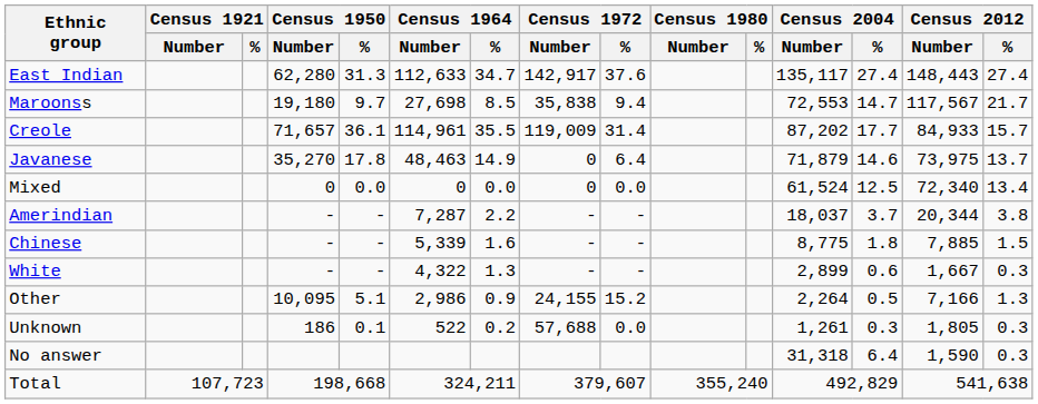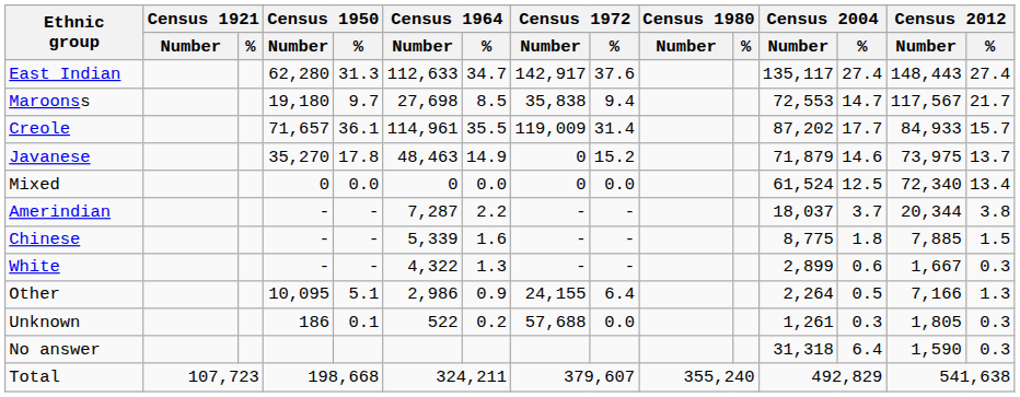 <table class="wikitable" style="text-align: right;">
 <tr bgcolor="#e0e0e0">
 <th width="100pt" rowspan="2">Ethnic<br>group</th>
 <th colspan="2">Census 1921</th>
 <th colspan="2">Census 1950</th>
 <th colspan="2">Census 1964</th>
 <th colspan="2">Census 1972</th>
 <th colspan="2">Census 1980</th>
 <th colspan="2">Census 2004</th>
 <th colspan="2">Census 2012</th>
 </tr>
 <tr bgcolor="#e0e0e0">
 <th>Number</th>
 <th>%</th>
 <th>Number</th>
 <th>%</th>
 <th>Number</th>
 <th>%</th>
 <th>Number</th>
 <th>%</th>
 <th>Number</th>
 <th>%</th>
 <th>Number</th>
 <th>%</th>
 <th>Number</th>
 <th>%</th>
 </tr>
 <tr>
 <td align=left><a href='#'>East Indian</a></td>
 <td></td>
 <td></td>
 <td>62,280</td>
 <td>31.3</td>
 <td>112,633</td>
 <td>34.7</td>
 <td>142,917</td>
 <td>37.6</td>
 <td></td>
 <td></td>
 <td>135,117</td>
 <td>27.4</td>
 <td>148,443</td>
 <td>27.4</td>
 </tr>
 <tr>
 <td align=left><a href='#'>Maroons</a>s</td>
 <td></td>
 <td></td>
 <td>19,180</td>
 <td>9.7</td>
 <td>27,698</td>
 <td>8.5</td>
 <td>35,838</td>
 <td>9.4</td>
 <td></td>
 <td></td>
 <td>72,553</td>
 <td>14.7</td>
 <td>117,567</td>
 <td>21.7</td>
 </tr>
 <tr>
 <td align=left><a href='#'>Creole</a></td>
 <td></td>
 <td></td>
 <td>71,657</td>
 <td>36.1</td>
 <td>114,961</td>
 <td>35.5</td>
 <td>119,009</td>
 <td>31.4</td>
 <td></td>
 <td></td>
 <td>87,202</td>
 <td>17.7</td>
 <td>84,933</td>
 <td>15.7</td>
 </tr>
 <tr>
 <td align=left><a href='#'>Javanese</a></td>
 <td></td>
 <td></td>
 <td>35,270</td>
 <td>17.8</td>
 <td>48,463</td>
 <td>14.9</td>
 <td>0</td>
-<td>6.4</td>
+<td>15.2</td>
 <td></td>
 <td></td>
 <td>71,879</td>
 <td>14.6</td>
 <td>73,975</td>
 <td>13.7</td>
 </tr>
 <tr>
 <td align=left>Mixed</td>
 <td></td>
 <td></td>
 <td>0</td>
 <td>0.0</td>
 <td>0</td>
 <td>0.0</td>
 <td>0</td>
 <td>0.0</td>
 <td></td>
 <td></td>
 <td>61,524</td>
 <td>12.5</td>
 <td>72,340</td>
 <td>13.4</td>
 </tr>
 <tr>
 <td align=left><a href='#'>Amerindian</a></td>
 <td></td>
 <td></td>
 <td>-</td>
 <td>-</td>
 <td>7,287</td>
 <td>2.2</td>
 <td>-</td>
 <td>-</td>
 <td></td>
 <td></td>
 <td>18,037</td>
 <td>3.7</td>
 <td>20,344</td>
 <td>3.8</td>
 </tr>
 <tr>
 <td align=left><a href='#'>Chinese</a></td>
 <td></td>
 <td></td>
 <td>-</td>
 <td>-</td>
 <td>5,339</td>
 <td>1.6</td>
 <td>-</td>
 <td>-</td>
 <td></td>
 <td></td>
 <td>8,775</td>
 <td>1.8</td>
 <td>7,885</td>
 <td>1.5</td>
 </tr>
 <tr>
 <td align=left><a href='#'>White</a></td>
 <td></td>
 <td></td>
 <td>-</td>
 <td>-</td>
 <td>4,322</td>
 <td>1.3</td>
 <td>-</td>
 <td>-</td>
 <td></td>
 <td></td>
 <td>2,899</td>
 <td>0.6</td>
 <td>1,667</td>
 <td>0.3</td>
 </tr>
 <tr>
 <td align=left>Other</td>
 <td></td>
 <td></td>
 <td>10,095</td>
 <td>5.1</td>
 <td>2,986</td>
 <td>0.9</td>
 <td>24,155</td>
-<td>15.2</td>
+<td>6.4</td>
 <td></td>
 <td></td>
 <td>2,264</td>
 <td>0.5</td>
 <td>7,166</td>
 <td>1.3</td>
 </tr>
 <tr>
 <td align=left>Unknown</td>
 <td></td>
 <td></td>
 <td>186</td>
 <td>0.1</td>
 <td>522</td>
 <td>0.2</td>
 <td>57,688</td>
 <td>0.0</td>
 <td></td>
 <td></td>
 <td>1,261</td>
 <td>0.3</td>
 <td>1,805</td>
 <td>0.3</td>
 </tr>
 <tr>
 <td align=left>No answer</td>
 <td></td>
 <td></td>
 <td></td>
 <td></td>
 <td></td>
 <td></td>
 <td></td>
 <td></td>
 <td></td>
 <td></td>
 <td>31,318</td>
 <td>6.4</td>
 <td>1,590</td>
 <td>0.3</td>
 </tr>
 <tr>
 <td align=left>Total</td>
 <td colspan="2">107,723</td>
 <td colspan="2">198,668</td>
 <td colspan="2">324,211</td>
 <td colspan="2">379,607</td>
 <td colspan="2">355,240</td>
 <td colspan="2">492,829</td>
 <td colspan="2">541,638</td>
 </tr>
 </table>
